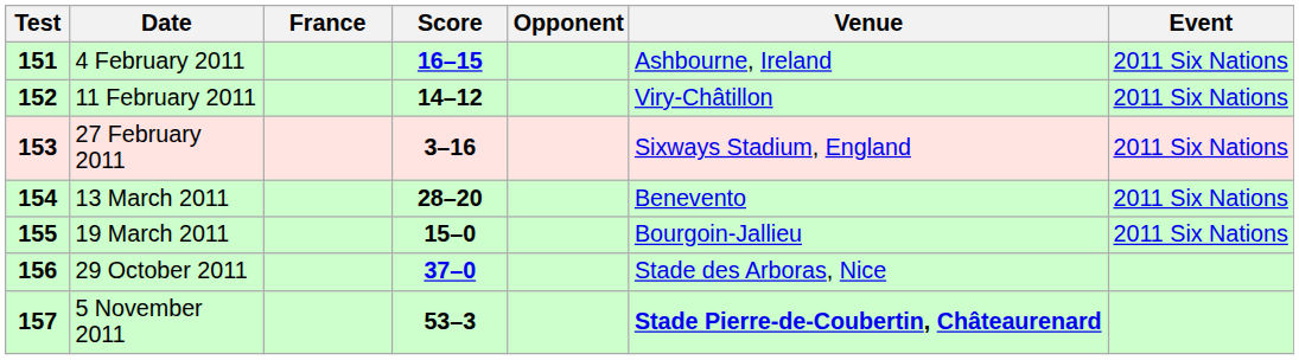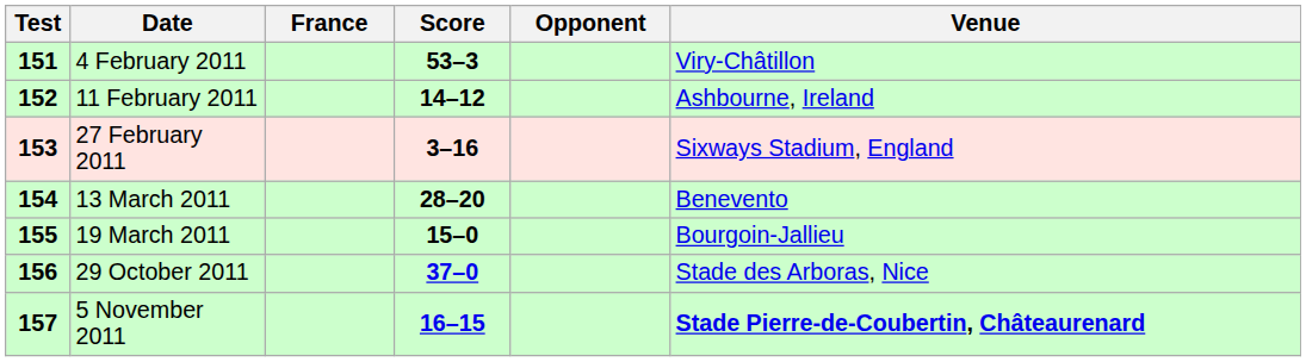 <table class="wikitable sortable" style="width:100%">
 <tr>
 <th style="width:5%">Test</th>
 <th style="width:15%">Date</th>
 <th style="width:10%">France</th>
 <th style="width:9%">Score</th>
 <th>Opponent</th>
 <th>Venue</th>
-<th>Event</th>
 </tr>
 <tr bgcolor=#ccffcc>
 <td align=center><strong>151</strong></td>
 <td>4 February 2011</td>
 <td></td>
-<td align="center"><strong><a href='#'>16–15</a></strong></td>
+<td align="center"><strong>53–3</strong></td>
 <td></td>
-<td><a href='#'>Ashbourne</a>, <a href='#'>Ireland</a></td>
-<td><a href='#'>2011 Six Nations</a></td>
+<td><a href='#'>Viry-Châtillon</a></td>
 </tr>
 <tr bgcolor=#ccffcc>
 <td align=center><strong>152</strong></td>
 <td>11 February 2011</td>
 <td></td>
 <td align="center"><strong>14–12</strong></td>
 <td></td>
-<td><a href='#'>Viry-Châtillon</a></td>
-<td><a href='#'>2011 Six Nations</a></td>
+<td><a href='#'>Ashbourne</a>, <a href='#'>Ireland</a></td>
 </tr>
 <tr bgcolor=FFE4E1>
 <td align=center><strong>153</strong></td>
 <td>27 February 2011</td>
 <td></td>
 <td align="center"><strong>3–16</strong></td>
 <td></td>
 <td><a href='#'>Sixways Stadium</a>, <a href='#'>England</a></td>
-<td><a href='#'>2011 Six Nations</a></td>
 </tr>
 <tr bgcolor=#ccffcc>
 <td align=center><strong>154</strong></td>
 <td>13 March 2011</td>
 <td></td>
 <td align="center"><strong>28–20</strong></td>
 <td></td>
 <td><a href='#'>Benevento</a></td>
-<td><a href='#'>2011 Six Nations</a></td>
 </tr>
 <tr bgcolor=#ccffcc>
 <td align=center><strong>155</strong></td>
 <td>19 March 2011</td>
 <td></td>
 <td align="center"><strong>15–0</strong></td>
 <td></td>
 <td><a href='#'>Bourgoin-Jallieu</a></td>
-<td><a href='#'>2011 Six Nations</a></td>
 </tr>
 <tr bgcolor=#ccffcc>
 <td align=center><strong>156</strong></td>
 <td>29 October 2011</td>
 <td></td>
 <td align="center"><strong><a href='#'>37–0</a></strong></td>
 <td></td>
 <td><a href='#'>Stade des Arboras</a>, <a href='#'>Nice</a></td>
-<td></td>
 </tr>
 <tr bgcolor=#ccffcc>
 <td align=center><strong>157</strong></td>
 <td>5 November 2011</td>
 <td></td>
-<td align="center"><strong>53–3</strong></td>
+<td align="center"><strong><a href='#'>16–15</a></strong></td>
 <td></td>
 <td><strong><a href='#'>Stade Pierre-de-Coubertin</a>, <a href='#'>Châteaurenard</a></strong></td>
-<td></td>
 </tr>
 </table>
